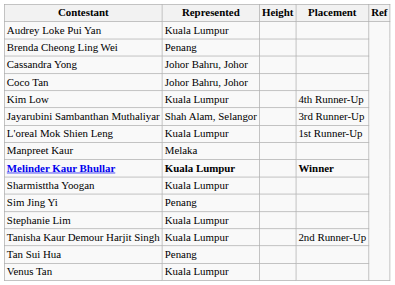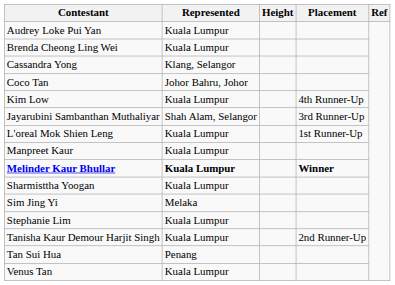 <table class="wikitable">
 <tr>
 <th>Contestant</th>
 <th>Represented</th>
 <th>Height</th>
 <th>Placement</th>
 <th>Ref</th>
 </tr>
 <tr>
 <td>Audrey Loke Pui Yan</td>
 <td>Kuala Lumpur</td>
 <td></td>
 <td></td>
 <td rowspan="15"></td>
 </tr>
 <tr>
 <td>Brenda Cheong Ling Wei</td>
-<td>Penang</td>
+<td>Kuala Lumpur</td>
 <td></td>
 <td></td>
 </tr>
 <tr>
 <td>Cassandra Yong</td>
-<td>Johor Bahru, Johor</td>
+<td>Klang, Selangor</td>
 <td></td>
 <td></td>
 </tr>
 <tr>
 <td>Coco Tan</td>
 <td>Johor Bahru, Johor</td>
 <td></td>
 <td></td>
 </tr>
 <tr>
 <td>Kim Low</td>
 <td>Kuala Lumpur</td>
 <td></td>
 <td>4th Runner-Up</td>
 </tr>
 <tr>
 <td>Jayarubini Sambanthan Muthaliyar</td>
 <td>Shah Alam, Selangor</td>
 <td></td>
 <td>3rd Runner-Up</td>
 </tr>
 <tr>
 <td>L'oreal Mok Shien Leng</td>
 <td>Kuala Lumpur</td>
 <td></td>
 <td>1st Runner-Up</td>
 </tr>
 <tr>
 <td>Manpreet Kaur</td>
-<td>Melaka</td>
+<td>Kuala Lumpur</td>
 <td></td>
 <td></td>
 </tr>
 <tr>
 <td><strong><a href='#'>Melinder Kaur Bhullar</a></strong></td>
 <td><strong>Kuala Lumpur</strong></td>
 <td><strong></strong></td>
 <td><strong>Winner</strong></td>
 </tr>
 <tr>
 <td>Sharmisttha Yoogan</td>
 <td>Kuala Lumpur</td>
 <td></td>
 <td></td>
 </tr>
 <tr>
 <td>Sim Jing Yi</td>
-<td>Penang</td>
+<td>Melaka</td>
 <td></td>
 <td></td>
 </tr>
 <tr>
 <td>Stephanie Lim</td>
 <td>Kuala Lumpur</td>
 <td></td>
 <td></td>
 </tr>
 <tr>
 <td>Tanisha Kaur Demour Harjit Singh</td>
 <td>Kuala Lumpur</td>
 <td></td>
 <td>2nd Runner-Up</td>
 </tr>
 <tr>
 <td>Tan Sui Hua</td>
 <td>Penang</td>
 <td></td>
 <td></td>
 </tr>
 <tr>
 <td>Venus Tan</td>
 <td>Kuala Lumpur</td>
 <td></td>
 <td></td>
 </tr>
 </table>
